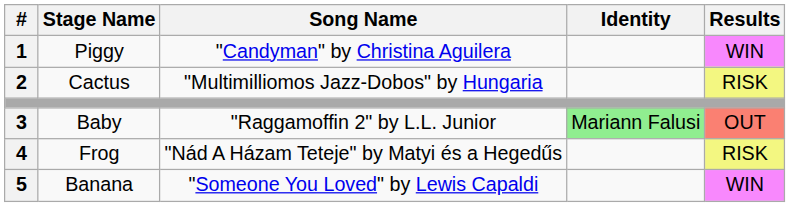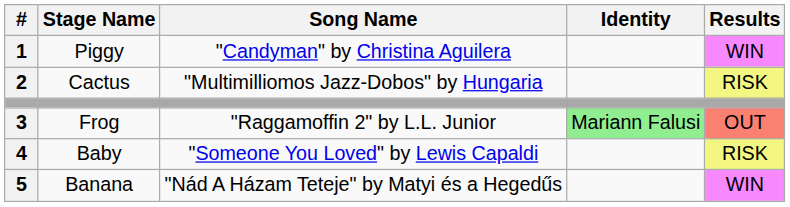 <table class="wikitable" style="text-align:center">
 <tr>
 <th style="width:20px">#</th>
 <th>Stage Name</th>
 <th>Song Name</th>
 <th>Identity</th>
 <th>Results</th>
 </tr>
 <tr>
 <th>1</th>
 <td>Piggy</td>
 <td>"<a href='#'>Candyman</a>" by <a href='#'>Christina Aguilera</a></td>
 <td></td>
 <td bgcolor="#f888fd">WIN</td>
 </tr>
 <tr>
 <th>2</th>
 <td>Cactus</td>
 <td>"Multimilliomos Jazz-Dobos" by <a href='#'>Hungaria</a></td>
 <td></td>
 <td bgcolor="#f3f781">RISK</td>
 </tr>
 <tr>
 <th ! colspan="5" style="background:darkgrey"></th>
 </tr>
 <tr>
 <th>3</th>
-<td>Baby</td>
+<td>Frog</td>
 <td>"Raggamoffin 2" by L.L. Junior</td>
 <td style="background: lightgreen;">Mariann Falusi</td>
 <td bgcolor="salmon">OUT</td>
 </tr>
 <tr>
 <th>4</th>
-<td>Frog</td>
-<td>"Nád A Házam Teteje" by Matyi és a Hegedűs</td>
+<td>Baby</td>
+<td>"<a href='#'>Someone You Loved</a>" by <a href='#'>Lewis Capaldi</a></td>
 <td></td>
 <td bgcolor="#f3f781">RISK</td>
 </tr>
 <tr>
 <th>5</th>
 <td>Banana</td>
-<td>"<a href='#'>Someone You Loved</a>" by <a href='#'>Lewis Capaldi</a></td>
+<td>"Nád A Házam Teteje" by Matyi és a Hegedűs</td>
 <td></td>
 <td bgcolor="#f888fd">WIN</td>
 </tr>
 </table>
